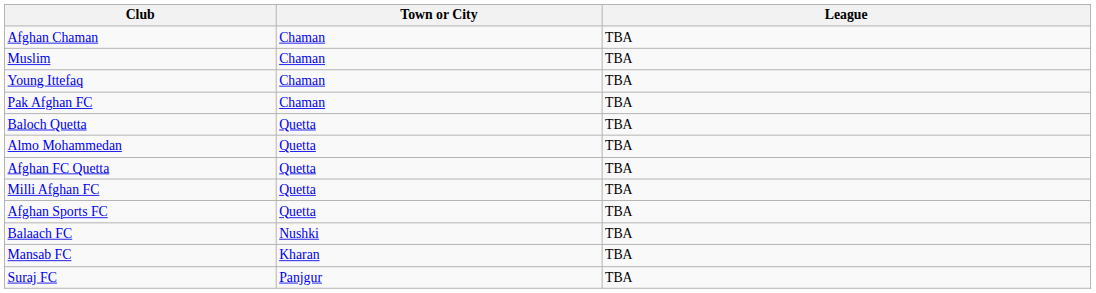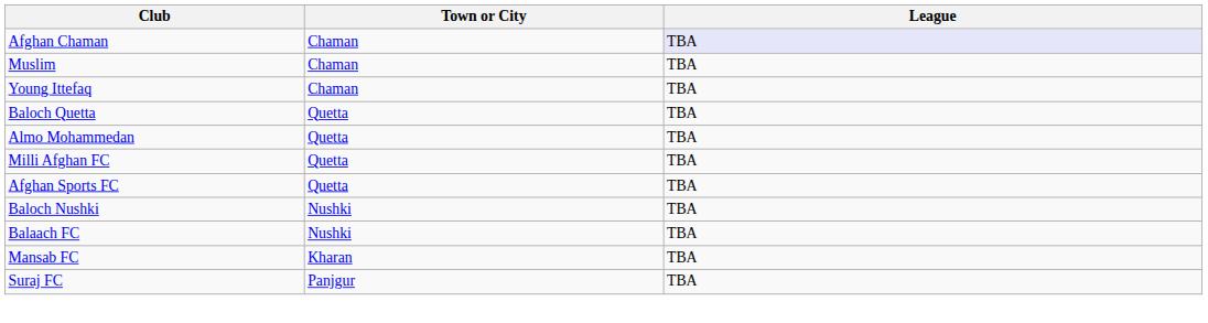 <table class="wikitable sortable" width="100%">
 <tr>
 <th !width="25%">Club</th>
 <th width="30%">Town or City</th>
 <th width="45%">League</th>
 </tr>
 <tr>
 <td><a href='#'>Afghan Chaman</a></td>
 <td><a href='#'>Chaman</a></td>
-<td>TBA</td>
+<td style="background: lavender;">TBA</td>
 </tr>
 <tr>
 <td><a href='#'>Muslim</a></td>
 <td><a href='#'>Chaman</a></td>
 <td>TBA</td>
 </tr>
 <tr>
 <td><a href='#'>Young Ittefaq</a></td>
-<td><a href='#'>Chaman</a></td>
-<td>TBA</td>
-</tr>
-<tr>
-<td><a href='#'>Pak Afghan FC</a></td>
 <td><a href='#'>Chaman</a></td>
 <td>TBA</td>
 </tr>
 <tr>
 <td><a href='#'>Baloch Quetta</a></td>
 <td><a href='#'>Quetta</a></td>
 <td>TBA</td>
 </tr>
 <tr>
 <td><a href='#'>Almo Mohammedan</a></td>
 <td><a href='#'>Quetta</a></td>
 <td>TBA</td>
 </tr>
 <tr>
-<td><a href='#'>Afghan FC Quetta</a></td>
-<td><a href='#'>Quetta</a></td>
-<td>TBA</td>
-</tr>
-<tr>
 <td><a href='#'>Milli Afghan FC</a></td>
 <td><a href='#'>Quetta</a></td>
 <td>TBA</td>
 </tr>
 <tr>
 <td><a href='#'>Afghan Sports FC</a></td>
 <td><a href='#'>Quetta</a></td>
+<td>TBA</td>
+</tr>
+<tr>
+<td><a href='#'>Baloch Nushki</a></td>
+<td><a href='#'>Nushki</a></td>
 <td>TBA</td>
 </tr>
 <tr>
 <td><a href='#'>Balaach FC</a></td>
 <td><a href='#'>Nushki</a></td>
 <td>TBA</td>
 </tr>
 <tr>
 <td><a href='#'>Mansab FC</a></td>
 <td><a href='#'>Kharan</a></td>
 <td>TBA</td>
 </tr>
 <tr>
 <td><a href='#'>Suraj FC</a></td>
 <td><a href='#'>Panjgur</a></td>
 <td>TBA</td>
 </tr>
 </table>
